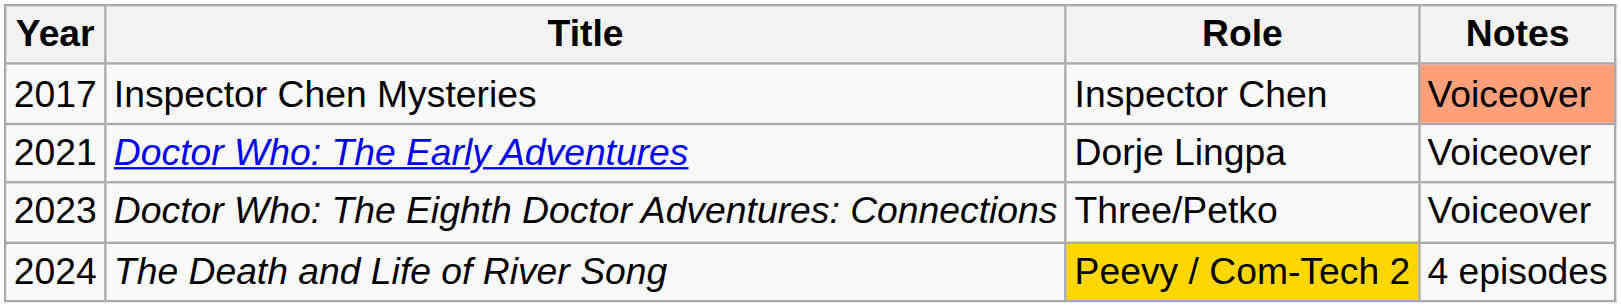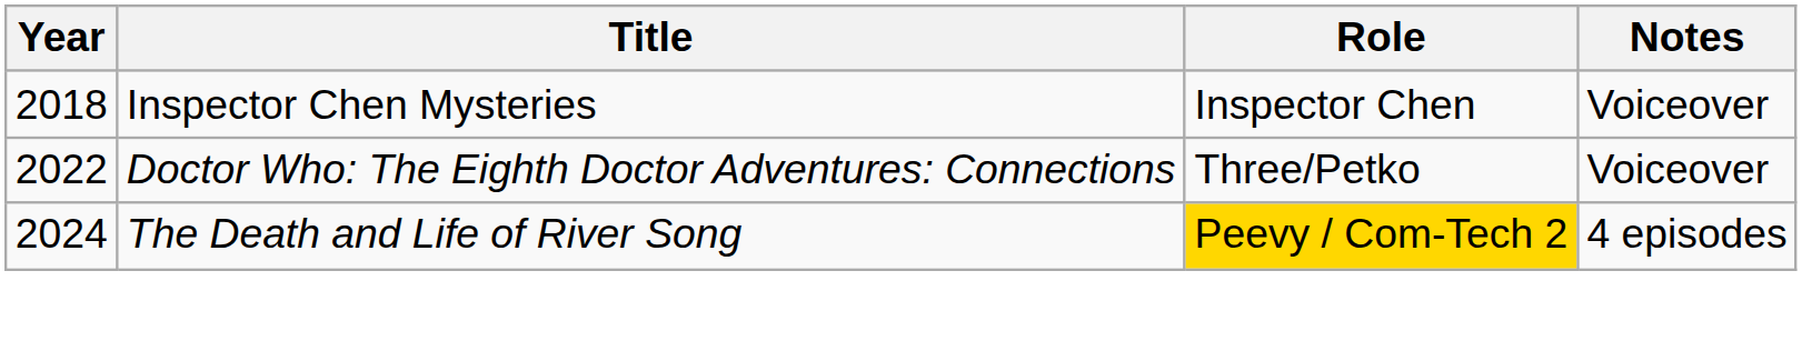 <table class="wikitable plainrowheaders sortable">
 <tr>
 <th scope="col">Year</th>
 <th scope="col">Title</th>
 <th scope="col">Role</th>
 <th class="unsortable">Notes</th>
 </tr>
 <tr>
-<td>2017</td>
+<td>2018</td>
 <td>Inspector Chen Mysteries</td>
 <td>Inspector Chen</td>
-<td style="background: lightsalmon;">Voiceover</td>
-</tr>
-<tr>
-<td>2021</td>
-<td><em><a href='#'>Doctor Who: The Early Adventures</a></em></td>
-<td>Dorje Lingpa</td>
 <td>Voiceover</td>
 </tr>
 <tr>
-<td>2023</td>
+<td>2022</td>
 <td><em>Doctor Who: The Eighth Doctor Adventures: Connections</em></td>
 <td>Three/Petko </td>
 <td>Voiceover</td>
 </tr>
 <tr>
 <td>2024</td>
 <td><em>The Death and Life of River Song</em></td>
 <td style="background: gold;">Peevy / Com-Tech 2</td>
 <td>4 episodes</td>
 </tr>
 </table>
